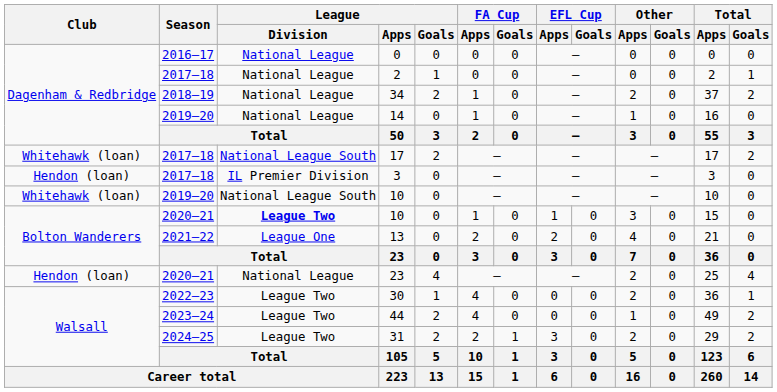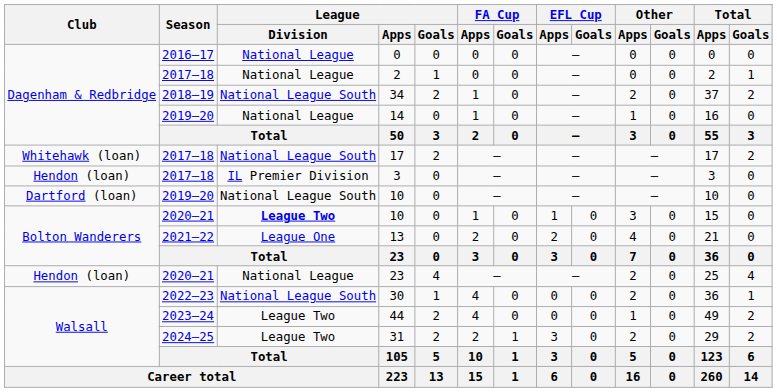 <table class=wikitable style=text-align:center>
 <tr>
 <th rowspan=2>Club</th>
 <th rowspan=2>Season</th>
 <th colspan=3>League</th>
 <th colspan=2><a href='#'>FA Cup</a></th>
 <th colspan=2><a href='#'>EFL Cup</a></th>
 <th colspan=2>Other</th>
 <th colspan=2>Total</th>
 </tr>
 <tr>
 <th>Division</th>
 <th>Apps</th>
 <th>Goals</th>
 <th>Apps</th>
 <th>Goals</th>
 <th>Apps</th>
 <th>Goals</th>
 <th>Apps</th>
 <th>Goals</th>
 <th>Apps</th>
 <th>Goals</th>
 </tr>
 <tr>
 <td rowspan="5"><a href='#'>Dagenham & Redbridge</a></td>
 <td><a href='#'>2016–17</a></td>
 <td><a href='#'>National League</a></td>
 <td>0</td>
 <td>0</td>
 <td>0</td>
 <td>0</td>
 <td colspan=2>—</td>
 <td>0</td>
 <td>0</td>
 <td>0</td>
 <td>0</td>
 </tr>
 <tr>
 <td><a href='#'>2017–18</a></td>
 <td>National League</td>
 <td>2</td>
 <td>1</td>
 <td>0</td>
 <td>0</td>
 <td colspan=2>—</td>
 <td>0</td>
 <td>0</td>
 <td>2</td>
 <td>1</td>
 </tr>
 <tr>
 <td><a href='#'>2018–19</a></td>
-<td>National League</td>
+<td><a href='#'>National League South</a></td>
 <td>34</td>
 <td>2</td>
 <td>1</td>
 <td>0</td>
 <td colspan=2>—</td>
 <td>2</td>
 <td>0</td>
 <td>37</td>
 <td>2</td>
 </tr>
 <tr>
 <td><a href='#'>2019–20</a></td>
 <td>National League</td>
 <td>14</td>
 <td>0</td>
 <td>1</td>
 <td>0</td>
 <td colspan=2>—</td>
 <td>1</td>
 <td>0</td>
 <td>16</td>
 <td>0</td>
 </tr>
 <tr>
 <th colspan=2>Total</th>
 <th>50</th>
 <th>3</th>
 <th>2</th>
 <th>0</th>
 <th colspan=2>—</th>
 <th>3</th>
 <th>0</th>
 <th>55</th>
 <th>3</th>
 </tr>
 <tr>
 <td><a href='#'>Whitehawk</a> (loan)</td>
 <td><a href='#'>2017–18</a></td>
 <td><a href='#'>National League South</a></td>
 <td>17</td>
 <td>2</td>
 <td colspan=2>—</td>
 <td colspan=2>—</td>
 <td colspan=2>—</td>
 <td>17</td>
 <td>2</td>
 </tr>
 <tr>
 <td><a href='#'>Hendon</a> (loan)</td>
 <td><a href='#'>2017–18</a></td>
 <td><a href='#'>IL</a> Premier Division</td>
 <td>3</td>
 <td>0</td>
 <td colspan=2>—</td>
 <td colspan=2>—</td>
 <td colspan=2>—</td>
 <td>3</td>
 <td>0</td>
 </tr>
 <tr>
-<td><a href='#'>Whitehawk</a> (loan)</td>
+<td><a href='#'>Dartford</a> (loan)</td>
 <td><a href='#'>2019–20</a></td>
 <td>National League South</td>
 <td>10</td>
 <td>0</td>
 <td colspan=2>—</td>
 <td colspan=2>—</td>
 <td colspan=2>—</td>
 <td>10</td>
 <td>0</td>
 </tr>
 <tr>
 <td rowspan="3"><a href='#'>Bolton Wanderers</a></td>
 <td><a href='#'>2020–21</a></td>
 <td><strong><a href='#'>League Two</a></strong></td>
 <td>10</td>
 <td>0</td>
 <td>1</td>
 <td>0</td>
 <td>1</td>
 <td>0</td>
 <td>3</td>
 <td>0</td>
 <td>15</td>
 <td>0</td>
 </tr>
 <tr>
 <td><a href='#'>2021–22</a></td>
 <td><a href='#'>League One</a></td>
 <td>13</td>
 <td>0</td>
 <td>2</td>
 <td>0</td>
 <td>2</td>
 <td>0</td>
 <td>4</td>
 <td>0</td>
 <td>21</td>
 <td>0</td>
 </tr>
 <tr>
 <th colspan=2>Total</th>
 <th>23</th>
 <th>0</th>
 <th>3</th>
 <th>0</th>
 <th>3</th>
 <th>0</th>
 <th>7</th>
 <th>0</th>
 <th>36</th>
 <th>0</th>
 </tr>
 <tr>
 <td><a href='#'>Hendon</a> (loan)</td>
 <td><a href='#'>2020–21</a></td>
 <td>National League</td>
 <td>23</td>
 <td>4</td>
 <td colspan=2>—</td>
 <td colspan=2>—</td>
 <td>2</td>
 <td>0</td>
 <td>25</td>
 <td>4</td>
 </tr>
 <tr>
 <td rowspan="4"><a href='#'>Walsall</a></td>
 <td><a href='#'>2022–23</a></td>
-<td>League Two</td>
+<td><a href='#'>National League South</a></td>
 <td>30</td>
 <td>1</td>
 <td>4</td>
 <td>0</td>
 <td>0</td>
 <td>0</td>
 <td>2</td>
 <td>0</td>
 <td>36</td>
 <td>1</td>
 </tr>
 <tr>
 <td><a href='#'>2023–24</a></td>
 <td>League Two</td>
 <td>44</td>
 <td>2</td>
 <td>4</td>
 <td>0</td>
 <td>0</td>
 <td>0</td>
 <td>1</td>
 <td>0</td>
 <td>49</td>
 <td>2</td>
 </tr>
 <tr>
 <td><a href='#'>2024–25</a></td>
 <td>League Two</td>
 <td>31</td>
 <td>2</td>
 <td>2</td>
 <td>1</td>
 <td>3</td>
 <td>0</td>
 <td>2</td>
 <td>0</td>
 <td>29</td>
 <td>2</td>
 </tr>
 <tr>
 <th colspan=2>Total</th>
 <th>105</th>
 <th>5</th>
 <th>10</th>
 <th>1</th>
 <th>3</th>
 <th>0</th>
 <th>5</th>
 <th>0</th>
 <th>123</th>
 <th>6</th>
 </tr>
 <tr>
 <th colspan=3>Career total</th>
 <th>223</th>
 <th>13</th>
 <th>15</th>
 <th>1</th>
 <th>6</th>
 <th>0</th>
 <th>16</th>
 <th>0</th>
 <th>260</th>
 <th>14</th>
 </tr>
 </table>
